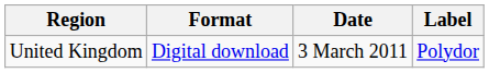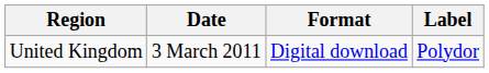 <table class="wikitable">
 <tr>
 <th>Region</th>
+<th>Date</th>
 <th>Format</th>
-<th>Date</th>
 <th>Label</th>
 </tr>
 <tr>
 <td>United Kingdom</td>
+<td>3 March 2011</td>
 <td><a href='#'>Digital download</a></td>
-<td>3 March 2011</td>
 <td><a href='#'>Polydor</a></td>
 </tr>
 </table>
